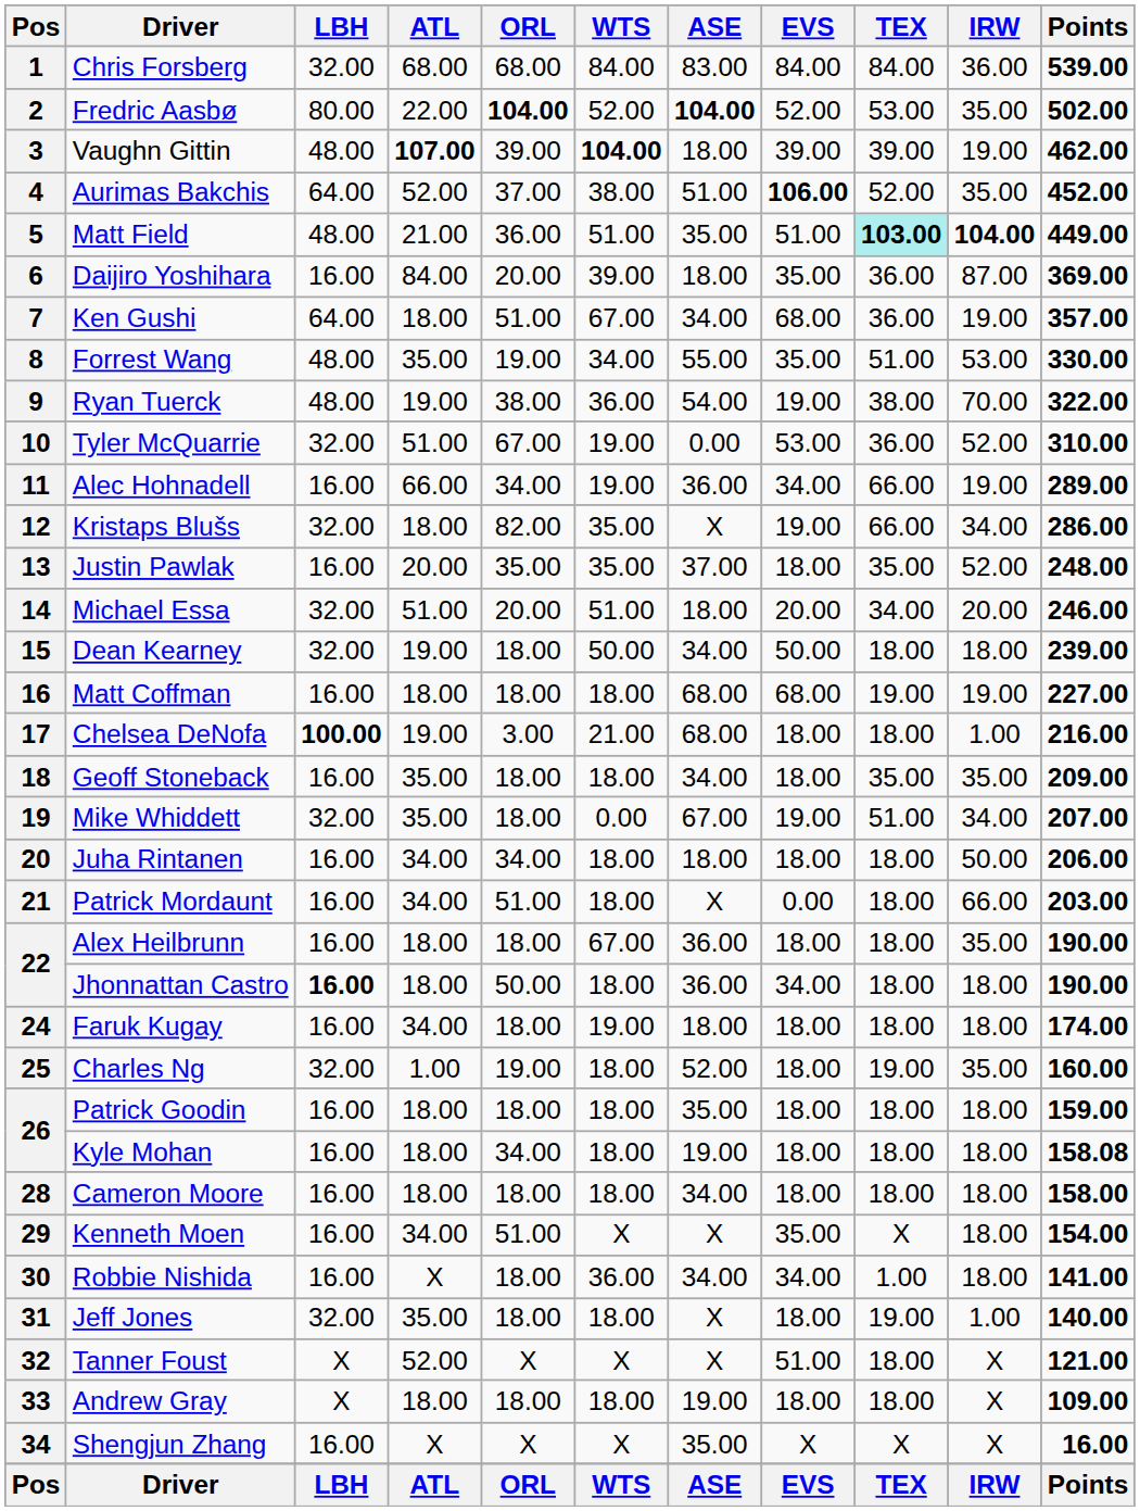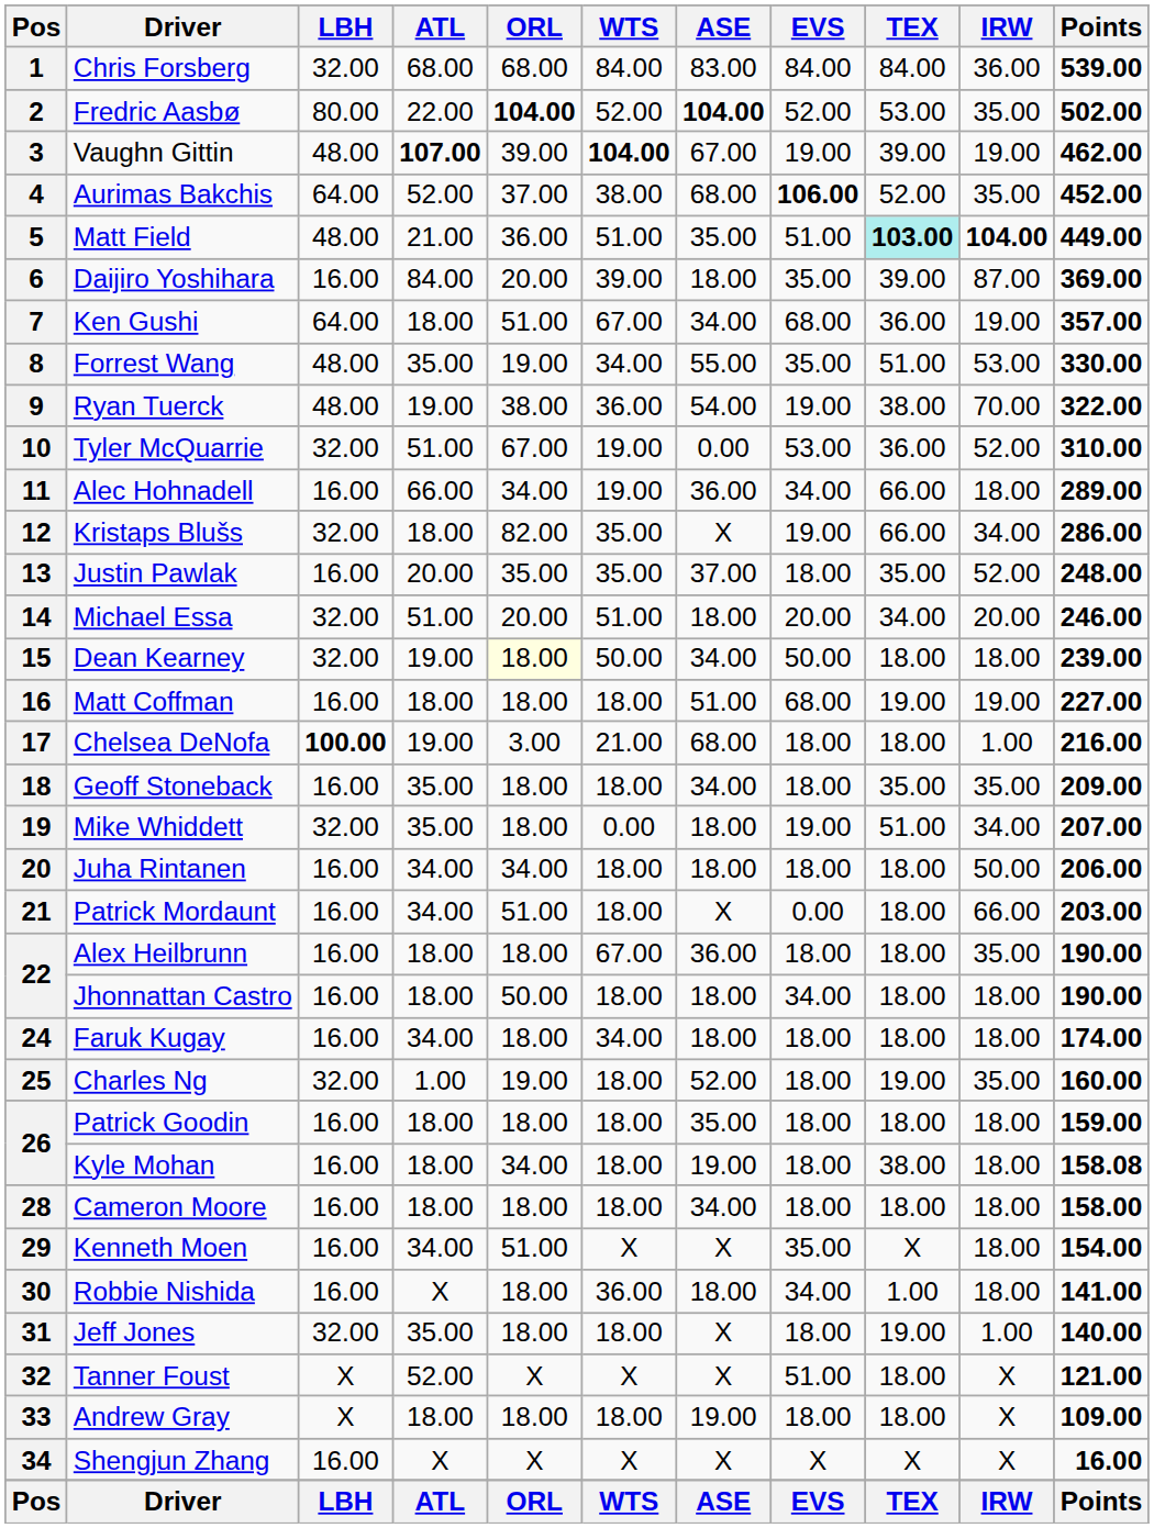 <table class="wikitable" style="font-size:85%; text-align:center">
 <tr style="background:#f9f9f9" valign="top">
 <th valign="middle">Pos</th>
 <th valign="middle">Driver</th>
 <th><a href='#'>LBH</a></th>
 <th><a href='#'>ATL</a></th>
 <th><a href='#'>ORL</a></th>
 <th><a href='#'>WTS</a></th>
 <th><a href='#'>ASE</a></th>
 <th><a href='#'>EVS</a></th>
 <th><a href='#'>TEX</a></th>
 <th><a href='#'>IRW</a></th>
 <th valign="middle">Points</th>
 </tr>
 <tr>
 <th>1</th>
 <td align="left"> <a href='#'>Chris Forsberg</a></td>
 <td>32.00</td>
 <td>68.00</td>
 <td>68.00</td>
 <td>84.00</td>
 <td>83.00</td>
 <td>84.00</td>
 <td>84.00</td>
 <td>36.00</td>
 <td align="right"><strong>539.00</strong></td>
 </tr>
 <tr>
 <th>2</th>
 <td align="left"> <a href='#'>Fredric Aasbø</a></td>
 <td>80.00</td>
 <td>22.00</td>
 <td><strong>104.00</strong></td>
 <td>52.00</td>
 <td><strong>104.00</strong></td>
 <td>52.00</td>
 <td>53.00</td>
 <td>35.00</td>
 <td align="right"><strong>502.00</strong></td>
 </tr>
 <tr>
 <th>3</th>
 <td align="left"> Vaughn Gittin</td>
 <td>48.00</td>
 <td><strong>107.00</strong></td>
 <td>39.00</td>
 <td><strong>104.00</strong></td>
-<td>18.00</td>
-<td>39.00</td>
+<td>67.00</td>
+<td>19.00</td>
 <td>39.00</td>
 <td>19.00</td>
 <td align="right"><strong>462.00</strong></td>
 </tr>
 <tr>
 <th>4</th>
 <td align="left"> <a href='#'>Aurimas Bakchis</a></td>
 <td>64.00</td>
 <td>52.00</td>
 <td>37.00</td>
 <td>38.00</td>
-<td>51.00</td>
+<td>68.00</td>
 <td><strong>106.00</strong></td>
 <td>52.00</td>
 <td>35.00</td>
 <td align="right"><strong>452.00</strong></td>
 </tr>
 <tr>
 <th>5</th>
 <td align="left"> <a href='#'>Matt Field</a></td>
 <td>48.00</td>
 <td>21.00</td>
 <td>36.00</td>
 <td>51.00</td>
 <td>35.00</td>
 <td>51.00</td>
 <td style="background: paleturquoise;"><strong>103.00</strong></td>
 <td><strong>104.00</strong></td>
 <td align="right"><strong>449.00</strong></td>
 </tr>
 <tr>
 <th>6</th>
 <td align="left"> <a href='#'>Daijiro Yoshihara</a></td>
 <td>16.00</td>
 <td>84.00</td>
 <td>20.00</td>
 <td>39.00</td>
 <td>18.00</td>
 <td>35.00</td>
-<td>36.00</td>
+<td>39.00</td>
 <td>87.00</td>
 <td align="right"><strong>369.00</strong></td>
 </tr>
 <tr>
 <th>7</th>
 <td align="left"> <a href='#'>Ken Gushi</a></td>
 <td>64.00</td>
 <td>18.00</td>
 <td>51.00</td>
 <td>67.00</td>
 <td>34.00</td>
 <td>68.00</td>
 <td>36.00</td>
 <td>19.00</td>
 <td align="right"><strong>357.00</strong></td>
 </tr>
 <tr>
 <th>8</th>
 <td align="left"> <a href='#'>Forrest Wang</a></td>
 <td>48.00</td>
 <td>35.00</td>
 <td>19.00</td>
 <td>34.00</td>
 <td>55.00</td>
 <td>35.00</td>
 <td>51.00</td>
 <td>53.00</td>
 <td align="right"><strong>330.00</strong></td>
 </tr>
 <tr>
 <th>9</th>
 <td align="left"> <a href='#'>Ryan Tuerck</a></td>
 <td>48.00</td>
 <td>19.00</td>
 <td>38.00</td>
 <td>36.00</td>
 <td>54.00</td>
 <td>19.00</td>
 <td>38.00</td>
 <td>70.00</td>
 <td align="right"><strong>322.00</strong></td>
 </tr>
 <tr>
 <th>10</th>
 <td align="left"> <a href='#'>Tyler McQuarrie</a></td>
 <td>32.00</td>
 <td>51.00</td>
 <td>67.00</td>
 <td>19.00</td>
 <td>0.00</td>
 <td>53.00</td>
 <td>36.00</td>
 <td>52.00</td>
 <td align="right"><strong>310.00</strong></td>
 </tr>
 <tr>
 <th>11</th>
 <td align="left"> <a href='#'>Alec Hohnadell</a></td>
 <td>16.00</td>
 <td>66.00</td>
 <td>34.00</td>
 <td>19.00</td>
 <td>36.00</td>
 <td>34.00</td>
 <td>66.00</td>
-<td>19.00</td>
+<td>18.00</td>
 <td align="right"><strong>289.00</strong></td>
 </tr>
 <tr>
 <th>12</th>
 <td align="left"> <a href='#'>Kristaps Blušs</a></td>
 <td>32.00</td>
 <td>18.00</td>
 <td>82.00</td>
 <td>35.00</td>
 <td>X</td>
 <td>19.00</td>
 <td>66.00</td>
 <td>34.00</td>
 <td align="right"><strong>286.00</strong></td>
 </tr>
 <tr>
 <th>13</th>
 <td align="left"> <a href='#'>Justin Pawlak</a></td>
 <td>16.00</td>
 <td>20.00</td>
 <td>35.00</td>
 <td>35.00</td>
 <td>37.00</td>
 <td>18.00</td>
 <td>35.00</td>
 <td>52.00</td>
 <td align="right"><strong>248.00</strong></td>
 </tr>
 <tr>
 <th>14</th>
 <td align="left"> <a href='#'>Michael Essa</a></td>
 <td>32.00</td>
 <td>51.00</td>
 <td>20.00</td>
 <td>51.00</td>
 <td>18.00</td>
 <td>20.00</td>
 <td>34.00</td>
 <td>20.00</td>
 <td align="right"><strong>246.00</strong></td>
 </tr>
 <tr>
 <th>15</th>
 <td align="left"> <a href='#'>Dean Kearney</a></td>
 <td>32.00</td>
 <td>19.00</td>
-<td>18.00</td>
+<td style="background: lightyellow;">18.00</td>
 <td>50.00</td>
 <td>34.00</td>
 <td>50.00</td>
 <td>18.00</td>
 <td>18.00</td>
 <td align="right"><strong>239.00</strong></td>
 </tr>
 <tr>
 <th>16</th>
 <td align="left"> <a href='#'>Matt Coffman</a></td>
 <td>16.00</td>
 <td>18.00</td>
 <td>18.00</td>
 <td>18.00</td>
-<td>68.00</td>
+<td>51.00</td>
 <td>68.00</td>
 <td>19.00</td>
 <td>19.00</td>
 <td align="right"><strong>227.00</strong></td>
 </tr>
 <tr>
 <th>17</th>
 <td align="left"> <a href='#'>Chelsea DeNofa</a></td>
 <td><strong>100.00</strong></td>
 <td>19.00</td>
 <td>3.00</td>
 <td>21.00</td>
 <td>68.00</td>
 <td>18.00</td>
 <td>18.00</td>
 <td>1.00</td>
 <td align="right"><strong>216.00</strong></td>
 </tr>
 <tr>
 <th>18</th>
 <td align="left"> <a href='#'>Geoff Stoneback</a></td>
 <td>16.00</td>
 <td>35.00</td>
 <td>18.00</td>
 <td>18.00</td>
 <td>34.00</td>
 <td>18.00</td>
 <td>35.00</td>
 <td>35.00</td>
 <td align="right"><strong>209.00</strong></td>
 </tr>
 <tr>
 <th>19</th>
 <td align="left"> <a href='#'>Mike Whiddett</a></td>
 <td>32.00</td>
 <td>35.00</td>
 <td>18.00</td>
 <td>0.00</td>
-<td>67.00</td>
+<td>18.00</td>
 <td>19.00</td>
 <td>51.00</td>
 <td>34.00</td>
 <td align="right"><strong>207.00</strong></td>
 </tr>
 <tr>
 <th>20</th>
 <td align="left"> <a href='#'>Juha Rintanen</a></td>
 <td>16.00</td>
 <td>34.00</td>
 <td>34.00</td>
 <td>18.00</td>
 <td>18.00</td>
 <td>18.00</td>
 <td>18.00</td>
 <td>50.00</td>
 <td align="right"><strong>206.00</strong></td>
 </tr>
 <tr>
 <th>21</th>
 <td align="left"> <a href='#'>Patrick Mordaunt</a></td>
 <td>16.00</td>
 <td>34.00</td>
 <td>51.00</td>
 <td>18.00</td>
 <td>X</td>
 <td>0.00</td>
 <td>18.00</td>
 <td>66.00</td>
 <td align="right"><strong>203.00</strong></td>
 </tr>
 <tr>
 <th rowspan=2>22</th>
 <td align="left"> <a href='#'>Alex Heilbrunn</a></td>
 <td>16.00</td>
 <td>18.00</td>
 <td>18.00</td>
 <td>67.00</td>
 <td>36.00</td>
 <td>18.00</td>
 <td>18.00</td>
 <td>35.00</td>
 <td align="right"><strong>190.00</strong></td>
 </tr>
 <tr>
 <td align="left"> <a href='#'>Jhonnattan Castro</a></td>
-<td><strong>16.00</strong></td>
+<td>16.00</td>
 <td>18.00</td>
 <td>50.00</td>
 <td>18.00</td>
-<td>36.00</td>
+<td>18.00</td>
 <td>34.00</td>
 <td>18.00</td>
 <td>18.00</td>
 <td align="right"><strong>190.00</strong></td>
 </tr>
 <tr>
 <th>24</th>
 <td align="left"> <a href='#'>Faruk Kugay</a></td>
 <td>16.00</td>
 <td>34.00</td>
 <td>18.00</td>
-<td>19.00</td>
+<td>34.00</td>
 <td>18.00</td>
 <td>18.00</td>
 <td>18.00</td>
 <td>18.00</td>
 <td align="right"><strong>174.00</strong></td>
 </tr>
 <tr>
 <th>25</th>
 <td align="left"> <a href='#'>Charles Ng</a></td>
 <td>32.00</td>
 <td>1.00</td>
 <td>19.00</td>
 <td>18.00</td>
 <td>52.00</td>
 <td>18.00</td>
 <td>19.00</td>
 <td>35.00</td>
 <td align="right"><strong>160.00</strong></td>
 </tr>
 <tr>
 <th rowspan=2>26</th>
 <td align="left"> <a href='#'>Patrick Goodin</a></td>
 <td>16.00</td>
 <td>18.00</td>
 <td>18.00</td>
 <td>18.00</td>
 <td>35.00</td>
 <td>18.00</td>
 <td>18.00</td>
 <td>18.00</td>
 <td align="right"><strong>159.00</strong></td>
 </tr>
 <tr>
 <td align="left"> <a href='#'>Kyle Mohan</a></td>
 <td>16.00</td>
 <td>18.00</td>
 <td>34.00</td>
 <td>18.00</td>
 <td>19.00</td>
 <td>18.00</td>
-<td>18.00</td>
+<td>38.00</td>
 <td>18.00</td>
 <td align="right"><strong>158.08</strong></td>
 </tr>
 <tr>
 <th>28</th>
 <td align="left"> <a href='#'>Cameron Moore</a></td>
 <td>16.00</td>
 <td>18.00</td>
 <td>18.00</td>
 <td>18.00</td>
 <td>34.00</td>
 <td>18.00</td>
 <td>18.00</td>
 <td>18.00</td>
 <td align="right"><strong>158.00</strong></td>
 </tr>
 <tr>
 <th>29</th>
 <td align="left"> <a href='#'>Kenneth Moen</a></td>
 <td>16.00</td>
 <td>34.00</td>
 <td>51.00</td>
 <td>X</td>
 <td>X</td>
 <td>35.00</td>
 <td>X</td>
 <td>18.00</td>
 <td align="right"><strong>154.00</strong></td>
 </tr>
 <tr>
 <th>30</th>
 <td align="left"> <a href='#'>Robbie Nishida</a></td>
 <td>16.00</td>
 <td>X</td>
 <td>18.00</td>
 <td>36.00</td>
-<td>34.00</td>
+<td>18.00</td>
 <td>34.00</td>
 <td>1.00</td>
 <td>18.00</td>
 <td align="right"><strong>141.00</strong></td>
 </tr>
 <tr>
 <th>31</th>
 <td align="left"> <a href='#'>Jeff Jones</a></td>
 <td>32.00</td>
 <td>35.00</td>
 <td>18.00</td>
 <td>18.00</td>
 <td>X</td>
 <td>18.00</td>
 <td>19.00</td>
 <td>1.00</td>
 <td align="right"><strong>140.00</strong></td>
 </tr>
 <tr>
 <th>32</th>
 <td align="left"> <a href='#'>Tanner Foust</a></td>
 <td>X</td>
 <td>52.00</td>
 <td>X</td>
 <td>X</td>
 <td>X</td>
 <td>51.00</td>
 <td>18.00</td>
 <td>X</td>
 <td align="right"><strong>121.00</strong></td>
 </tr>
 <tr>
 <th>33</th>
 <td align="left"> <a href='#'>Andrew Gray</a></td>
 <td>X</td>
 <td>18.00</td>
 <td>18.00</td>
 <td>18.00</td>
 <td>19.00</td>
 <td>18.00</td>
 <td>18.00</td>
 <td>X</td>
 <td align="right"><strong>109.00</strong></td>
 </tr>
 <tr>
 <th>34</th>
 <td align="left"> <a href='#'>Shengjun Zhang</a></td>
 <td>16.00</td>
 <td>X</td>
 <td>X</td>
 <td>X</td>
-<td>35.00</td>
+<td>X</td>
 <td>X</td>
 <td>X</td>
 <td>X</td>
 <td align="right"><strong>16.00</strong></td>
 </tr>
 <tr>
 </tr>
 <tr style="background:#f9f9f9" valign="top">
 <th valign="middle">Pos</th>
 <th valign="middle">Driver</th>
 <th><a href='#'>LBH</a></th>
 <th><a href='#'>ATL</a></th>
 <th><a href='#'>ORL</a></th>
 <th><a href='#'>WTS</a></th>
 <th><a href='#'>ASE</a></th>
 <th><a href='#'>EVS</a></th>
 <th><a href='#'>TEX</a></th>
 <th><a href='#'>IRW</a></th>
 <th valign="middle">Points</th>
 </tr>
 </table>
